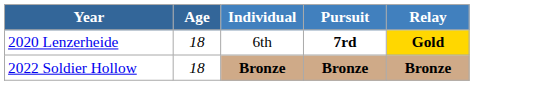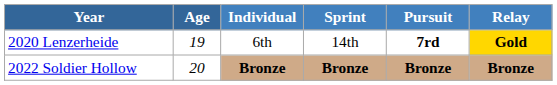 <table class="wikitable" style="font-size:95%; text-align:center; border:grey solid 1px; border-collapse:collapse; background:#ffffff;">
 <tr>
 <th style="background-color:#369; color:white;    width:160px;">Year</th>
 <th style="background-color:#369; color:white;    width:40px;">Age</th>
 <th style="background-color:#4180be; color:white; width:75px;">Individual</th>
+<th style="background-color:#4180be; color:white; width:75px;">Sprint</th>
 <th style="background-color:#4180be; color:white; width:75px;">Pursuit</th>
 <th style="background-color:#4180be; color:white; width:75px;">Relay</th>
 </tr>
 <tr>
 <td align=left> <a href='#'>2020 Lenzerheide</a></td>
-<td><em>18</em></td>
+<td><em>19</em></td>
 <td>6th</td>
+<td>14th</td>
 <td><strong>7rd</strong></td>
 <td style="background:gold"><strong>Gold</strong></td>
 </tr>
 <tr>
 <td align=left> <a href='#'>2022 Soldier Hollow</a></td>
-<td><em>18</em></td>
+<td><em>20</em></td>
+<td style="background:#cfaa88;"><strong>Bronze</strong></td>
 <td style="background:#cfaa88;"><strong>Bronze</strong></td>
 <td style="background:#cfaa88;"><strong>Bronze</strong></td>
 <td style="background:#cfaa88;"><strong>Bronze</strong></td>
 </tr>
 </table>
